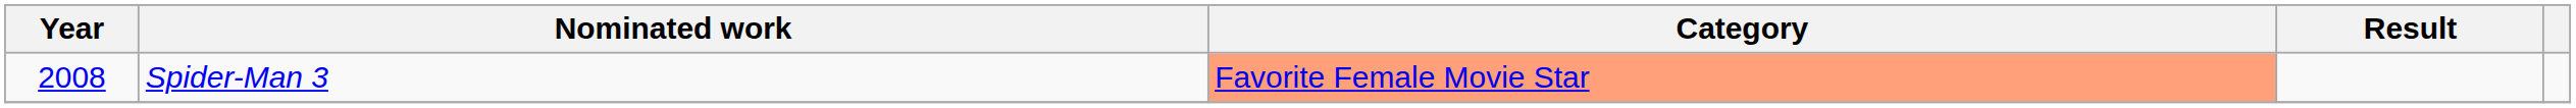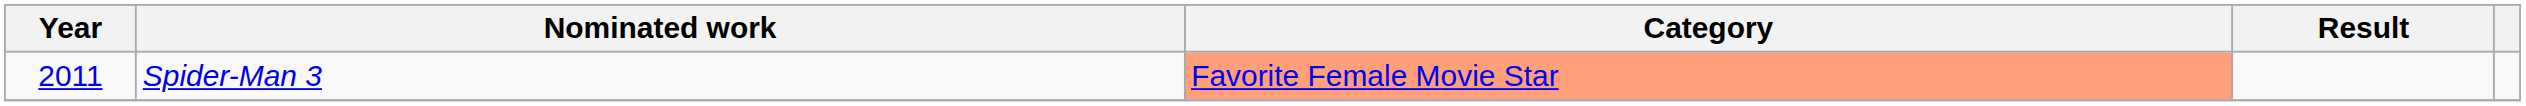 <table class="wikitable" style="width:85%;">
 <tr>
 <th width=5%>Year</th>
 <th style="width:40%;">Nominated work</th>
 <th style="width:40%;">Category</th>
 <th style="width:10%;">Result</th>
 <th width=1%></th>
 </tr>
 <tr>
-<td style="text-align:center;"><a href='#'>2008</a></td>
+<td style="text-align:center;"><a href='#'>2011</a></td>
 <td><em><a href='#'>Spider-Man 3</a></em></td>
 <td style="background: lightsalmon;"><a href='#'>Favorite Female Movie Star</a></td>
 <td></td>
 <td style="text-align:center;"></td>
 </tr>
 <tr>
 </tr>
 </table>
